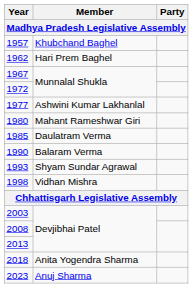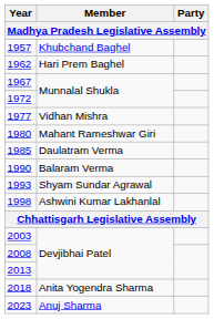 <table class="wikitable sortable">
 <tr>
 <th>Year</th>
 <th>Member</th>
 <th colspan="2">Party</th>
 </tr>
 <tr>
 <th colspan=4><a href='#'>Madhya Pradesh Legislative Assembly</a></th>
 </tr>
 <tr>
 <td><a href='#'>1957</a></td>
 <td><a href='#'>Khubchand Baghel</a></td>
 <td></td>
 </tr>
 <tr>
 <td><a href='#'>1962</a></td>
 <td>Hari Prem Baghel</td>
 </tr>
 <tr>
 <td><a href='#'>1967</a></td>
 <td rowspan="2">Munnalal Shukla</td>
 <td></td>
 </tr>
 <tr>
 <td><a href='#'>1972</a></td>
 </tr>
 <tr>
 <td><a href='#'>1977</a></td>
-<td>Ashwini Kumar Lakhanlal</td>
+<td>Vidhan Mishra</td>
 <td></td>
 </tr>
 <tr>
 <td><a href='#'>1980</a></td>
 <td>Mahant Rameshwar Giri</td>
 <td></td>
 </tr>
 <tr>
 <td><a href='#'>1985</a></td>
 <td>Daulatram Verma</td>
 <td></td>
 </tr>
 <tr>
 <td><a href='#'>1990</a></td>
 <td>Balaram Verma</td>
 <td></td>
 </tr>
 <tr>
 <td><a href='#'>1993</a></td>
 <td>Shyam Sundar Agrawal</td>
 </tr>
 <tr>
 <td><a href='#'>1998</a></td>
-<td>Vidhan Mishra</td>
+<td>Ashwini Kumar Lakhanlal</td>
 <td></td>
 </tr>
 <tr>
 <th colspan=4><a href='#'>Chhattisgarh Legislative Assembly</a></th>
 </tr>
 <tr>
 <td><a href='#'>2003</a></td>
 <td rowspan="3">Devjibhai Patel</td>
 <td></td>
 </tr>
 <tr>
 <td><a href='#'>2008</a></td>
 </tr>
 <tr>
 <td><a href='#'>2013</a></td>
 </tr>
 <tr>
 <td><a href='#'>2018</a></td>
 <td>Anita Yogendra Sharma</td>
 <td></td>
 </tr>
 <tr>
 <td><a href='#'>2023</a></td>
 <td><a href='#'>Anuj Sharma</a></td>
 <td></td>
 </tr>
 </table>
